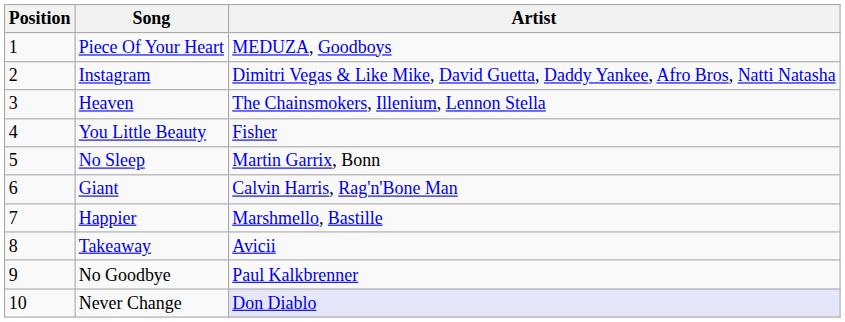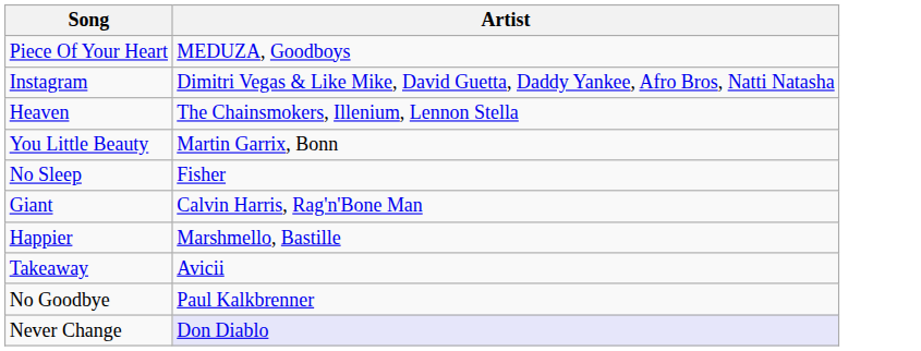 <table class="wikitable sortable mw-collapsible mw-collapsed">
 <tr>
-<th>Position</th>
 <th>Song</th>
 <th>Artist</th>
 </tr>
 <tr>
-<td>1</td>
 <td><a href='#'>Piece Of Your Heart</a></td>
 <td><a href='#'>MEDUZA</a>, <a href='#'>Goodboys</a></td>
 </tr>
 <tr>
-<td>2</td>
 <td><a href='#'>Instagram</a></td>
 <td><a href='#'>Dimitri Vegas & Like Mike</a>, <a href='#'>David Guetta</a>, <a href='#'>Daddy Yankee</a>, <a href='#'>Afro Bros</a>, <a href='#'>Natti Natasha</a></td>
 </tr>
 <tr>
-<td>3</td>
 <td><a href='#'>Heaven</a></td>
 <td><a href='#'>The Chainsmokers</a>, <a href='#'>Illenium</a>, <a href='#'>Lennon Stella</a></td>
 </tr>
 <tr>
-<td>4</td>
 <td><a href='#'>You Little Beauty</a></td>
+<td><a href='#'>Martin Garrix</a>, Bonn</td>
+</tr>
+<tr>
+<td><a href='#'>No Sleep</a></td>
 <td><a href='#'>Fisher</a></td>
 </tr>
 <tr>
-<td>5</td>
-<td><a href='#'>No Sleep</a></td>
-<td><a href='#'>Martin Garrix</a>, Bonn</td>
-</tr>
-<tr>
-<td>6</td>
 <td><a href='#'>Giant</a></td>
 <td><a href='#'>Calvin Harris</a>, <a href='#'>Rag'n'Bone Man</a></td>
 </tr>
 <tr>
-<td>7</td>
 <td><a href='#'>Happier</a></td>
 <td><a href='#'>Marshmello</a>, <a href='#'>Bastille</a></td>
 </tr>
 <tr>
-<td>8</td>
 <td><a href='#'>Takeaway</a></td>
 <td><a href='#'>Avicii</a></td>
 </tr>
 <tr>
-<td>9</td>
 <td>No Goodbye</td>
 <td><a href='#'>Paul Kalkbrenner</a></td>
 </tr>
 <tr>
-<td>10</td>
 <td>Never Change</td>
 <td style="background: lavender;"><a href='#'>Don Diablo</a></td>
 </tr>
 </table>
